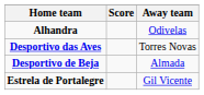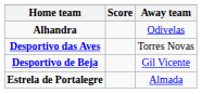 <table class="wikitable" style="text-align: center">
 <tr>
 </tr>
 <tr>
 <th>Home team</th>
 <th>Score</th>
 <th>Away team</th>
 </tr>
 <tr>
 <td><strong>Alhandra</strong> </td>
 <td></td>
 <td><a href='#'>Odivelas</a> </td>
 </tr>
 <tr>
 <td><strong><a href='#'>Desportivo das Aves</a></strong> </td>
 <td></td>
 <td>Torres Novas </td>
 </tr>
 <tr>
 <td><strong><a href='#'>Desportivo de Beja</a></strong> </td>
 <td></td>
-<td><a href='#'>Almada</a> </td>
+<td><a href='#'>Gil Vicente</a> </td>
 </tr>
 <tr>
 <td><strong>Estrela de Portalegre</strong> </td>
 <td></td>
-<td><a href='#'>Gil Vicente</a> </td>
+<td><a href='#'>Almada</a> </td>
 </tr>
 </table>
